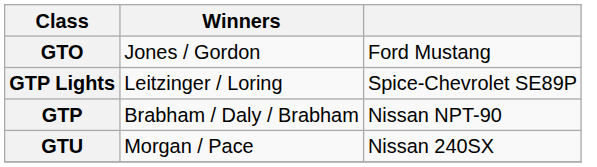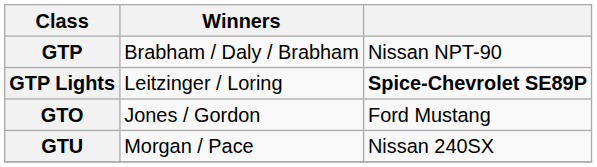 <table class="wikitable" style="font-size: 95%">
 <tr>
 <th>Class</th>
 <th>Winners</th>
 <th></th>
 </tr>
 <tr>
-<th>GTO</th>
-<td>Jones / Gordon</td>
-<td>Ford Mustang</td>
+<th>GTP</th>
+<td>Brabham / Daly / Brabham</td>
+<td>Nissan NPT-90</td>
 </tr>
 <tr>
 <th>GTP Lights</th>
 <td>Leitzinger / Loring</td>
-<td>Spice-Chevrolet SE89P</td>
+<td><strong>Spice-Chevrolet SE89P</strong></td>
 </tr>
 <tr>
-<th>GTP</th>
-<td>Brabham / Daly / Brabham</td>
-<td>Nissan NPT-90</td>
+<th>GTO</th>
+<td>Jones / Gordon</td>
+<td>Ford Mustang</td>
 </tr>
 <tr>
 <th>GTU</th>
 <td>Morgan / Pace</td>
 <td>Nissan 240SX</td>
 </tr>
 <tr>
 </tr>
 </table>
